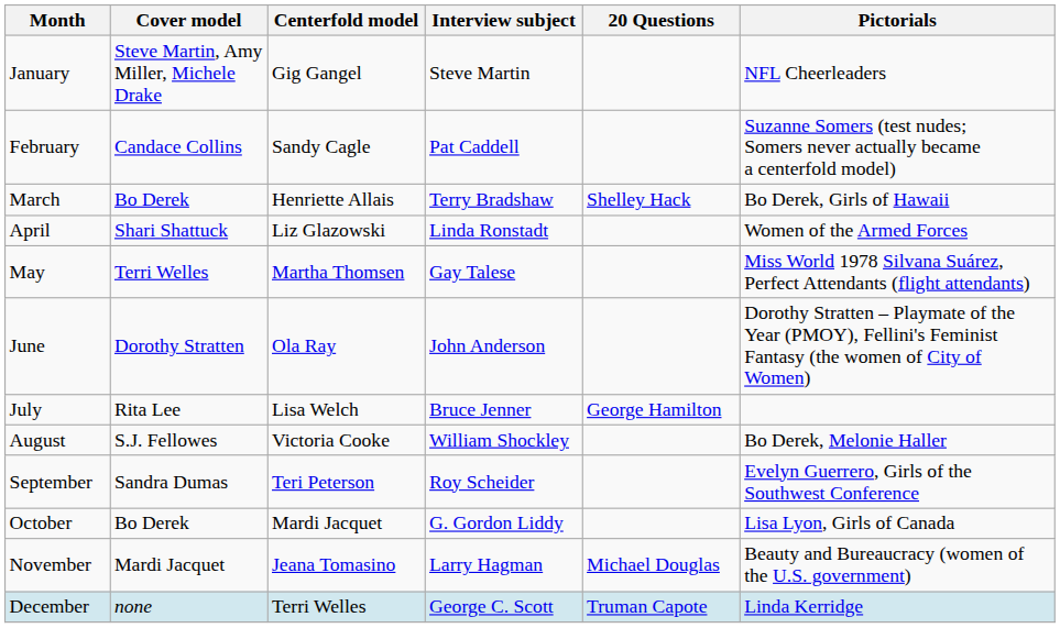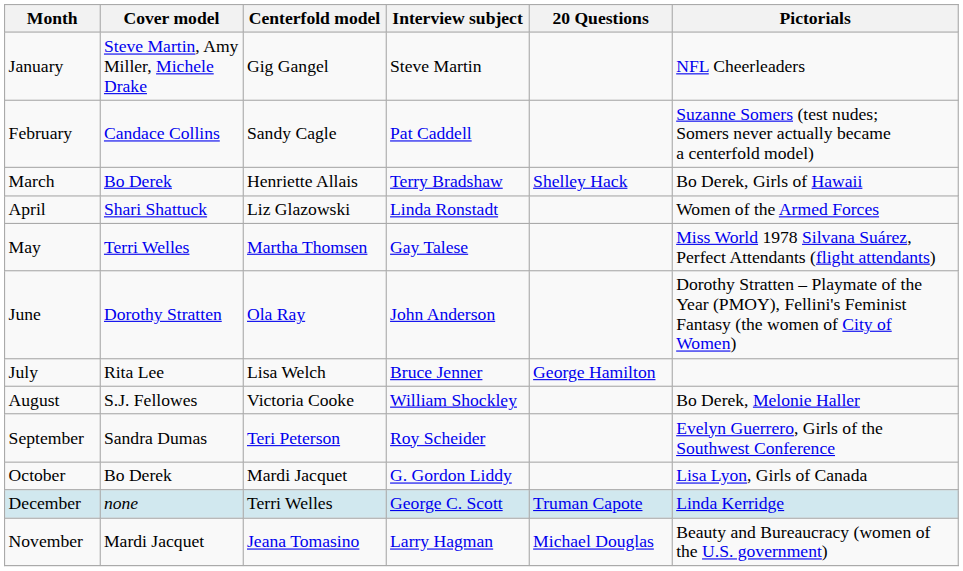 <table class="wikitable">
 <tr>
 <th width="10%">Month</th>
 <th width="15%">Cover model</th>
 <th width="15%">Centerfold model</th>
 <th width="15%">Interview subject</th>
 <th width="15%">20 Questions</th>
 <th width="30%">Pictorials</th>
 </tr>
 <tr>
 <td>January</td>
 <td><a href='#'>Steve Martin</a>, Amy Miller, <a href='#'>Michele Drake</a></td>
 <td>Gig Gangel</td>
 <td>Steve Martin</td>
 <td></td>
 <td><a href='#'>NFL</a> Cheerleaders</td>
 </tr>
 <tr>
 <td>February</td>
 <td><a href='#'>Candace Collins</a></td>
 <td>Sandy Cagle</td>
 <td><a href='#'>Pat Caddell</a></td>
 <td></td>
 <td><a href='#'>Suzanne Somers</a> (test nudes; <br>Somers never actually became <br>a centerfold model)</td>
 </tr>
 <tr>
 <td>March</td>
 <td><a href='#'>Bo Derek</a></td>
 <td>Henriette Allais</td>
 <td><a href='#'>Terry Bradshaw</a></td>
 <td><a href='#'>Shelley Hack</a></td>
 <td>Bo Derek, Girls of <a href='#'>Hawaii</a></td>
 </tr>
 <tr>
 <td>April</td>
 <td><a href='#'>Shari Shattuck</a></td>
 <td>Liz Glazowski</td>
 <td><a href='#'>Linda Ronstadt</a></td>
 <td></td>
 <td>Women of the <a href='#'>Armed Forces</a></td>
 </tr>
 <tr>
 <td>May</td>
 <td><a href='#'>Terri Welles</a></td>
 <td><a href='#'>Martha Thomsen</a></td>
 <td><a href='#'>Gay Talese</a></td>
 <td></td>
 <td><a href='#'>Miss World</a> 1978 <a href='#'>Silvana Suárez</a>, Perfect Attendants (<a href='#'>flight attendants</a>)</td>
 </tr>
 <tr>
 <td>June</td>
 <td><a href='#'>Dorothy Stratten</a></td>
 <td><a href='#'>Ola Ray</a></td>
 <td><a href='#'>John Anderson</a></td>
 <td></td>
 <td>Dorothy Stratten – Playmate of the Year (PMOY), Fellini's Feminist Fantasy (the women of <a href='#'>City of Women</a>)</td>
 </tr>
 <tr>
 <td>July</td>
 <td>Rita Lee</td>
 <td>Lisa Welch</td>
 <td><a href='#'>Bruce Jenner</a></td>
 <td><a href='#'>George Hamilton</a></td>
 <td></td>
 </tr>
 <tr>
 <td>August</td>
 <td>S.J. Fellowes</td>
 <td>Victoria Cooke</td>
 <td><a href='#'>William Shockley</a></td>
 <td></td>
 <td>Bo Derek, <a href='#'>Melonie Haller</a></td>
 </tr>
 <tr>
 <td>September</td>
 <td>Sandra Dumas</td>
 <td><a href='#'>Teri Peterson</a></td>
 <td><a href='#'>Roy Scheider</a></td>
 <td></td>
 <td><a href='#'>Evelyn Guerrero</a>, Girls of the <a href='#'>Southwest Conference</a></td>
 </tr>
 <tr>
 <td>October</td>
 <td>Bo Derek</td>
 <td>Mardi Jacquet</td>
 <td><a href='#'>G. Gordon Liddy</a></td>
 <td></td>
 <td><a href='#'>Lisa Lyon</a>, Girls of Canada</td>
 </tr>
-<tr>
-<td>November</td>
-<td>Mardi Jacquet</td>
-<td><a href='#'>Jeana Tomasino</a></td>
-<td><a href='#'>Larry Hagman</a></td>
-<td><a href='#'>Michael Douglas</a></td>
-<td>Beauty and Bureaucracy (women of the <a href='#'>U.S. government</a>)</td>
-</tr>
 <tr style="background:#D1E8EF;">
 <td>December</td>
 <td><em>none</em></td>
 <td>Terri Welles</td>
 <td><a href='#'>George C. Scott</a></td>
 <td><a href='#'>Truman Capote</a></td>
 <td><a href='#'>Linda Kerridge</a></td>
 </tr>
 <tr>
+<td>November</td>
+<td>Mardi Jacquet</td>
+<td><a href='#'>Jeana Tomasino</a></td>
+<td><a href='#'>Larry Hagman</a></td>
+<td><a href='#'>Michael Douglas</a></td>
+<td>Beauty and Bureaucracy (women of the <a href='#'>U.S. government</a>)</td>
+</tr>
+<tr>
 </tr>
 </table>
